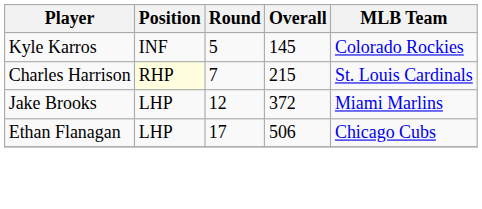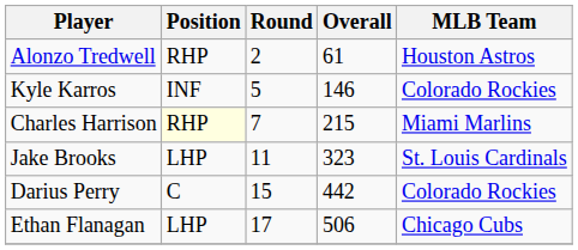 <table class="wikitable">
 <tr>
 <th>Player</th>
 <th>Position</th>
 <th>Round</th>
 <th>Overall</th>
 <th>MLB Team</th>
 </tr>
 <tr>
+<td><a href='#'>Alonzo Tredwell</a></td>
+<td>RHP</td>
+<td>2</td>
+<td>61</td>
+<td><a href='#'>Houston Astros</a></td>
+</tr>
+<tr>
 <td>Kyle Karros</td>
 <td>INF</td>
 <td>5</td>
-<td>145</td>
+<td>146</td>
 <td><a href='#'>Colorado Rockies</a></td>
 </tr>
 <tr>
 <td>Charles Harrison</td>
 <td style="background: lightyellow;">RHP</td>
 <td>7</td>
 <td>215</td>
-<td><a href='#'>St. Louis Cardinals</a></td>
+<td><a href='#'>Miami Marlins</a></td>
 </tr>
 <tr>
 <td>Jake Brooks</td>
 <td>LHP</td>
-<td>12</td>
-<td>372</td>
-<td><a href='#'>Miami Marlins</a></td>
+<td>11</td>
+<td>323</td>
+<td><a href='#'>St. Louis Cardinals</a></td>
+</tr>
+<tr>
+<td>Darius Perry</td>
+<td>C</td>
+<td>15</td>
+<td>442</td>
+<td><a href='#'>Colorado Rockies</a></td>
 </tr>
 <tr>
 <td>Ethan Flanagan</td>
 <td>LHP</td>
 <td>17</td>
 <td>506</td>
 <td><a href='#'>Chicago Cubs</a></td>
 </tr>
 <tr>
 </tr>
 </table>
